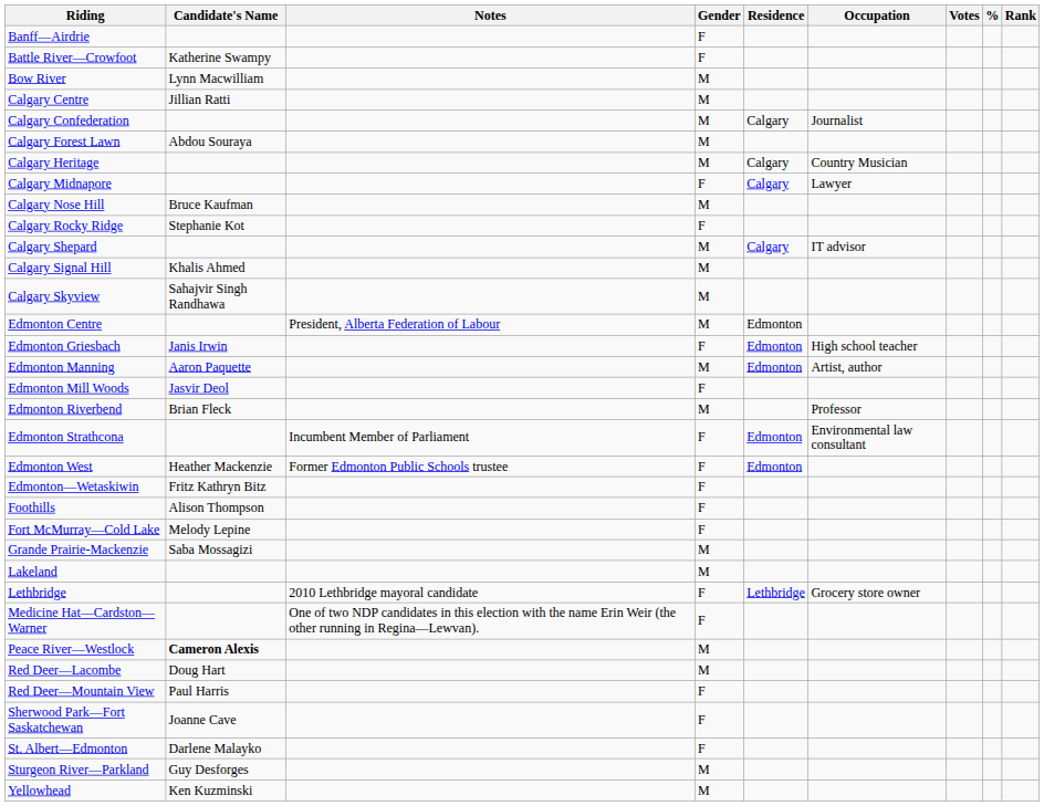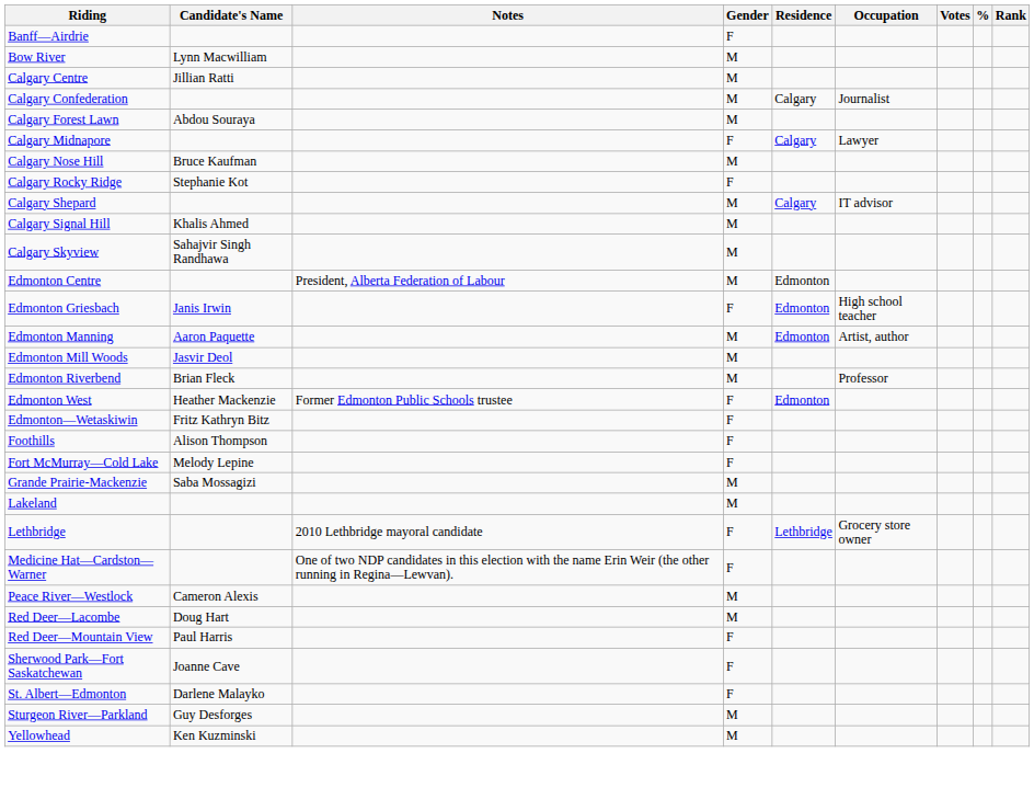 <table class="wikitable sortable">
 <tr>
 <th>Riding<br></th>
 <th>Candidate's Name</th>
 <th>Notes</th>
 <th>Gender</th>
 <th>Residence</th>
 <th>Occupation</th>
 <th>Votes</th>
 <th>%</th>
 <th>Rank</th>
 </tr>
 <tr>
 <td><a href='#'>Banff—Airdrie</a></td>
 <td></td>
-<td></td>
-<td>F</td>
-<td></td>
-<td></td>
-<td></td>
-<td></td>
-<td></td>
-</tr>
-<tr>
-<td><a href='#'>Battle River—Crowfoot</a></td>
-<td>Katherine Swampy</td>
 <td></td>
 <td>F</td>
 <td></td>
 <td></td>
 <td></td>
 <td></td>
 <td></td>
 </tr>
 <tr>
 <td><a href='#'>Bow River</a></td>
 <td>Lynn Macwilliam</td>
 <td></td>
 <td>M</td>
 <td></td>
 <td></td>
 <td></td>
 <td></td>
 <td></td>
 </tr>
 <tr>
 <td><a href='#'>Calgary Centre</a></td>
 <td>Jillian Ratti</td>
 <td></td>
 <td>M</td>
 <td></td>
 <td></td>
 <td></td>
 <td></td>
 <td></td>
 </tr>
 <tr>
 <td><a href='#'>Calgary Confederation</a></td>
 <td></td>
 <td></td>
 <td>M</td>
 <td>Calgary</td>
 <td>Journalist</td>
 <td></td>
 <td></td>
 <td></td>
 </tr>
 <tr>
 <td><a href='#'>Calgary Forest Lawn</a></td>
 <td>Abdou Souraya</td>
 <td></td>
 <td>M</td>
 <td></td>
 <td></td>
-<td></td>
-<td></td>
-<td></td>
-</tr>
-<tr>
-<td><a href='#'>Calgary Heritage</a></td>
-<td></td>
-<td></td>
-<td>M</td>
-<td>Calgary</td>
-<td>Country Musician</td>
 <td></td>
 <td></td>
 <td></td>
 </tr>
 <tr>
 <td><a href='#'>Calgary Midnapore</a></td>
 <td></td>
 <td></td>
 <td>F</td>
 <td><a href='#'>Calgary</a></td>
 <td>Lawyer</td>
 <td></td>
 <td></td>
 <td></td>
 </tr>
 <tr>
 <td><a href='#'>Calgary Nose Hill</a></td>
 <td>Bruce Kaufman</td>
 <td></td>
 <td>M</td>
 <td></td>
 <td></td>
 <td></td>
 <td></td>
 <td></td>
 </tr>
 <tr>
 <td><a href='#'>Calgary Rocky Ridge</a></td>
 <td>Stephanie Kot</td>
 <td></td>
 <td>F</td>
 <td></td>
 <td></td>
 <td></td>
 <td></td>
 <td></td>
 </tr>
 <tr>
 <td><a href='#'>Calgary Shepard</a></td>
 <td></td>
 <td></td>
 <td>M</td>
 <td><a href='#'>Calgary</a></td>
 <td>IT advisor</td>
 <td></td>
 <td></td>
 <td></td>
 </tr>
 <tr>
 <td><a href='#'>Calgary Signal Hill</a></td>
 <td>Khalis Ahmed</td>
 <td></td>
 <td>M</td>
 <td></td>
 <td></td>
 <td></td>
 <td></td>
 <td></td>
 </tr>
 <tr>
 <td><a href='#'>Calgary Skyview</a></td>
 <td>Sahajvir Singh Randhawa</td>
 <td></td>
 <td>M</td>
 <td></td>
 <td></td>
 <td></td>
 <td></td>
 <td></td>
 </tr>
 <tr>
 <td><a href='#'>Edmonton Centre</a></td>
 <td></td>
 <td>President, <a href='#'>Alberta Federation of Labour</a></td>
 <td>M</td>
 <td>Edmonton</td>
 <td></td>
 <td></td>
 <td></td>
 <td></td>
 </tr>
 <tr>
 <td><a href='#'>Edmonton Griesbach</a></td>
 <td><a href='#'>Janis Irwin</a></td>
 <td></td>
 <td>F</td>
 <td><a href='#'>Edmonton</a></td>
 <td>High school teacher</td>
 <td></td>
 <td></td>
 <td></td>
 </tr>
 <tr>
 <td><a href='#'>Edmonton Manning</a></td>
 <td><a href='#'>Aaron Paquette</a></td>
 <td></td>
 <td>M</td>
 <td><a href='#'>Edmonton</a></td>
 <td>Artist, author</td>
 <td></td>
 <td></td>
 <td></td>
 </tr>
 <tr>
 <td><a href='#'>Edmonton Mill Woods</a></td>
 <td><a href='#'>Jasvir Deol</a></td>
 <td></td>
-<td>F</td>
+<td>M</td>
 <td></td>
 <td></td>
 <td></td>
 <td></td>
 <td></td>
 </tr>
 <tr>
 <td><a href='#'>Edmonton Riverbend</a></td>
 <td>Brian Fleck</td>
 <td></td>
 <td>M</td>
 <td></td>
 <td>Professor</td>
-<td></td>
-<td></td>
-<td></td>
-</tr>
-<tr>
-<td><a href='#'>Edmonton Strathcona</a></td>
-<td></td>
-<td>Incumbent Member of Parliament</td>
-<td>F</td>
-<td><a href='#'>Edmonton</a></td>
-<td>Environmental law consultant</td>
 <td></td>
 <td></td>
 <td></td>
 </tr>
 <tr>
 <td><a href='#'>Edmonton West</a></td>
 <td>Heather Mackenzie</td>
 <td>Former <a href='#'>Edmonton Public Schools</a> trustee</td>
 <td>F</td>
 <td><a href='#'>Edmonton</a></td>
 <td></td>
 <td></td>
 <td></td>
 <td></td>
 </tr>
 <tr>
 <td><a href='#'>Edmonton—Wetaskiwin</a></td>
 <td>Fritz Kathryn Bitz</td>
 <td></td>
 <td>F</td>
 <td></td>
 <td></td>
 <td></td>
 <td></td>
 <td></td>
 </tr>
 <tr>
 <td><a href='#'>Foothills</a></td>
 <td>Alison Thompson</td>
 <td></td>
 <td>F</td>
 <td></td>
 <td></td>
 <td></td>
 <td></td>
 <td></td>
 </tr>
 <tr>
 <td><a href='#'>Fort McMurray—Cold Lake</a></td>
 <td>Melody Lepine</td>
 <td></td>
 <td>F</td>
 <td></td>
 <td></td>
 <td></td>
 <td></td>
 <td></td>
 </tr>
 <tr>
 <td><a href='#'>Grande Prairie-Mackenzie</a></td>
 <td>Saba Mossagizi</td>
 <td></td>
 <td>M</td>
 <td></td>
 <td></td>
 <td></td>
 <td></td>
 <td></td>
 </tr>
 <tr>
 <td><a href='#'>Lakeland</a></td>
 <td></td>
 <td></td>
 <td>M</td>
 <td></td>
 <td></td>
 <td></td>
 <td></td>
 <td></td>
 </tr>
 <tr>
 <td><a href='#'>Lethbridge</a></td>
 <td></td>
 <td>2010 Lethbridge mayoral candidate</td>
 <td>F</td>
 <td><a href='#'>Lethbridge</a></td>
 <td>Grocery store owner</td>
 <td></td>
 <td></td>
 <td></td>
 </tr>
 <tr>
 <td><a href='#'>Medicine Hat—Cardston—Warner</a></td>
 <td></td>
 <td>One of two NDP candidates in this election with the name Erin Weir (the other running in Regina—Lewvan).</td>
 <td>F</td>
 <td></td>
 <td></td>
 <td></td>
 <td></td>
 <td></td>
 </tr>
 <tr>
 <td><a href='#'>Peace River—Westlock</a></td>
-<td><strong>Cameron Alexis</strong></td>
+<td>Cameron Alexis</td>
 <td></td>
 <td>M</td>
 <td></td>
 <td></td>
 <td></td>
 <td></td>
 <td></td>
 </tr>
 <tr>
 <td><a href='#'>Red Deer—Lacombe</a></td>
 <td>Doug Hart</td>
 <td></td>
 <td>M</td>
 <td></td>
 <td></td>
 <td></td>
 <td></td>
 <td></td>
 </tr>
 <tr>
 <td><a href='#'>Red Deer—Mountain View</a></td>
 <td>Paul Harris</td>
 <td></td>
 <td>F</td>
 <td></td>
 <td></td>
 <td></td>
 <td></td>
 <td></td>
 </tr>
 <tr>
 <td><a href='#'>Sherwood Park—Fort Saskatchewan</a></td>
 <td>Joanne Cave</td>
 <td></td>
 <td>F</td>
 <td></td>
 <td></td>
 <td></td>
 <td></td>
 <td></td>
 </tr>
 <tr>
 <td><a href='#'>St. Albert—Edmonton</a></td>
 <td>Darlene Malayko</td>
 <td></td>
 <td>F</td>
 <td></td>
 <td></td>
 <td></td>
 <td></td>
 <td></td>
 </tr>
 <tr>
 <td><a href='#'>Sturgeon River—Parkland</a></td>
 <td>Guy Desforges</td>
 <td></td>
 <td>M</td>
 <td></td>
 <td></td>
 <td></td>
 <td></td>
 <td></td>
 </tr>
 <tr>
 <td><a href='#'>Yellowhead</a></td>
 <td>Ken Kuzminski</td>
 <td></td>
 <td>M</td>
 <td></td>
 <td></td>
 <td></td>
 <td></td>
 <td></td>
 </tr>
 </table>
